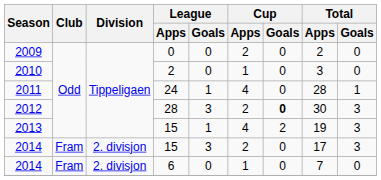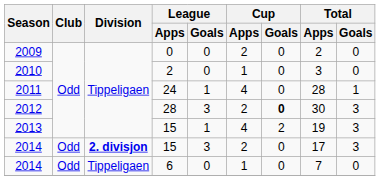 <table class="wikitable" style="text-align: center;">
 <tr>
 <th rowspan="2">Season</th>
 <th rowspan="2">Club</th>
 <th rowspan="2">Division</th>
 <th colspan="2">League</th>
 <th colspan="2">Cup</th>
 <th colspan="2">Total</th>
 </tr>
 <tr>
 <th>Apps</th>
 <th>Goals</th>
 <th>Apps</th>
 <th>Goals</th>
 <th>Apps</th>
 <th>Goals</th>
 </tr>
 <tr>
 <td><a href='#'>2009</a></td>
 <td rowspan="5" valign="center"><a href='#'>Odd</a></td>
 <td rowspan="5" valign="center"><a href='#'>Tippeligaen</a></td>
 <td>0</td>
 <td>0</td>
 <td>2</td>
 <td>0</td>
 <td>2</td>
 <td>0</td>
 </tr>
 <tr>
 <td><a href='#'>2010</a></td>
 <td>2</td>
 <td>0</td>
 <td>1</td>
 <td>0</td>
 <td>3</td>
 <td>0</td>
 </tr>
 <tr>
 <td><a href='#'>2011</a></td>
 <td>24</td>
 <td>1</td>
 <td>4</td>
 <td>0</td>
 <td>28</td>
 <td>1</td>
 </tr>
 <tr>
 <td><a href='#'>2012</a></td>
 <td>28</td>
 <td>3</td>
 <td>2</td>
 <td><strong>0</strong></td>
 <td>30</td>
 <td>3</td>
 </tr>
 <tr>
 <td><a href='#'>2013</a></td>
 <td>15</td>
 <td>1</td>
 <td>4</td>
 <td>2</td>
 <td>19</td>
 <td>3</td>
 </tr>
 <tr>
 <td><a href='#'>2014</a></td>
-<td rowspan="1" valign="center"><a href='#'>Fram</a></td>
-<td rowspan="1" valign="center"><a href='#'>2. divisjon</a></td>
+<td rowspan="1" valign="center"><a href='#'>Odd</a></td>
+<td rowspan="1" valign="center"><strong><a href='#'>2. divisjon</a></strong></td>
 <td>15</td>
 <td>3</td>
 <td>2</td>
 <td>0</td>
 <td>17</td>
 <td>3</td>
 </tr>
 <tr>
 <td><a href='#'>2014</a></td>
-<td rowspan="1" valign="center"><a href='#'>Fram</a></td>
-<td rowspan="1" valign="center"><a href='#'>2. divisjon</a></td>
+<td rowspan="1" valign="center"><a href='#'>Odd</a></td>
+<td rowspan="1" valign="center"><a href='#'>Tippeligaen</a></td>
 <td>6</td>
 <td>0</td>
 <td>1</td>
 <td>0</td>
 <td>7</td>
 <td>0</td>
 </tr>
 <tr>
 </tr>
 </table>
